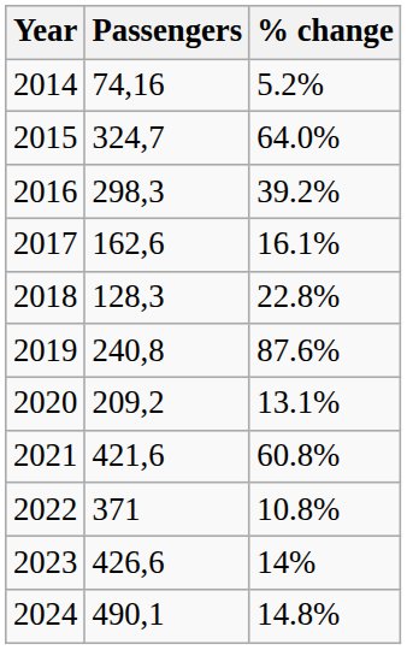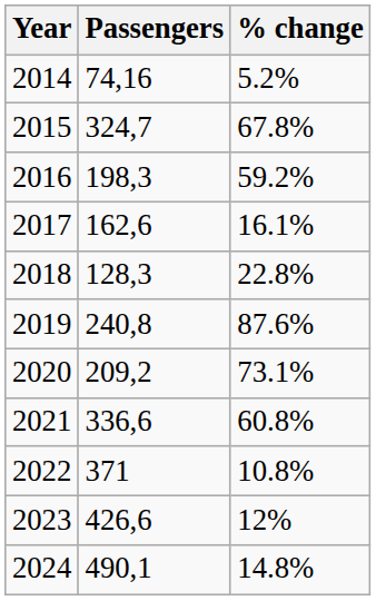 <table class="wikitable" style="font-size: 105%">
 <tr>
 <th>Year</th>
 <th>Passengers</th>
 <th>% change</th>
 </tr>
 <tr>
 <td>2014</td>
 <td>74,16</td>
 <td>5.2%</td>
 </tr>
 <tr>
 <td>2015</td>
 <td>324,7</td>
-<td> 64.0%</td>
+<td> 67.8%</td>
 </tr>
 <tr>
 <td>2016</td>
-<td>298,3</td>
-<td> 39.2%</td>
+<td>198,3</td>
+<td> 59.2%</td>
 </tr>
 <tr>
 <td>2017</td>
 <td>162,6</td>
 <td> 16.1%</td>
 </tr>
 <tr>
 <td>2018</td>
 <td>128,3</td>
 <td> 22.8%</td>
 </tr>
 <tr>
 <td>2019</td>
 <td>240,8</td>
 <td> 87.6%</td>
 </tr>
 <tr>
 <td>2020</td>
 <td>209,2</td>
-<td> 13.1%</td>
+<td> 73.1%</td>
 </tr>
 <tr>
 <td>2021</td>
-<td>421,6</td>
+<td>336,6</td>
 <td> 60.8%</td>
 </tr>
 <tr>
 <td>2022</td>
 <td>371</td>
 <td> 10.8%</td>
 </tr>
 <tr>
 <td>2023</td>
 <td>426,6</td>
-<td> 14%</td>
+<td> 12%</td>
 </tr>
 <tr>
 <td>2024</td>
 <td>490,1</td>
 <td> 14.8%</td>
 </tr>
 </table>
